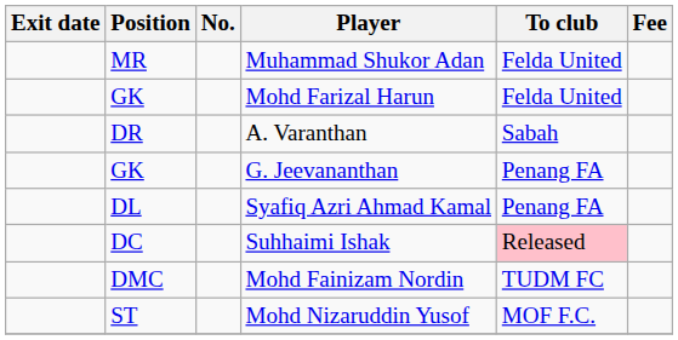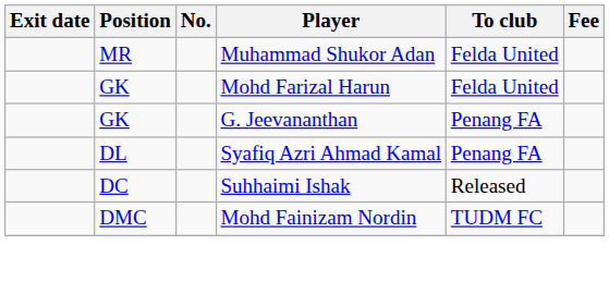 <table class="wikitable sortable">
 <tr>
 <th>Exit date</th>
 <th>Position</th>
 <th>No.</th>
 <th>Player</th>
 <th>To club</th>
 <th>Fee</th>
 </tr>
 <tr>
 <td></td>
 <td><a href='#'>MR</a></td>
 <td></td>
 <td align="left"> <a href='#'>Muhammad Shukor Adan</a></td>
 <td align="left"> <a href='#'>Felda United</a></td>
 <td align=right></td>
 </tr>
 <tr>
 <td></td>
 <td><a href='#'>GK</a></td>
 <td></td>
 <td align="left"> <a href='#'>Mohd Farizal Harun</a></td>
 <td align="left"> <a href='#'>Felda United</a></td>
 <td align=right></td>
 </tr>
 <tr>
 <td></td>
-<td><a href='#'>DR</a></td>
-<td></td>
-<td align="left"> A. Varanthan</td>
-<td align="left"> <a href='#'>Sabah</a></td>
-<td align=right></td>
-</tr>
-<tr>
-<td></td>
 <td><a href='#'>GK</a></td>
 <td></td>
 <td align="left"> <a href='#'>G. Jeevananthan</a></td>
 <td align="left"> <a href='#'>Penang FA</a></td>
 <td align=right></td>
 </tr>
 <tr>
 <td></td>
 <td><a href='#'>DL</a></td>
 <td></td>
 <td align="left"> <a href='#'>Syafiq Azri Ahmad Kamal</a></td>
 <td align="left"> <a href='#'>Penang FA</a></td>
 <td align=right></td>
 </tr>
 <tr>
 <td></td>
 <td><a href='#'>DC</a></td>
 <td></td>
 <td align="left"> <a href='#'>Suhhaimi Ishak</a></td>
-<td align="left" style="background: pink;">Released</td>
+<td align="left">Released</td>
 <td align=right></td>
 </tr>
 <tr>
 <td></td>
 <td><a href='#'>DMC</a></td>
 <td></td>
 <td align="left"> <a href='#'>Mohd Fainizam Nordin</a></td>
 <td align="left"> <a href='#'>TUDM FC</a></td>
 <td align=right></td>
 </tr>
 <tr>
-<td></td>
-<td><a href='#'>ST</a></td>
-<td></td>
-<td align="left"> <a href='#'>Mohd Nizaruddin Yusof</a></td>
-<td align="left"> <a href='#'>MOF F.C.</a></td>
-<td align=right></td>
-</tr>
-<tr>
 </tr>
 </table>
